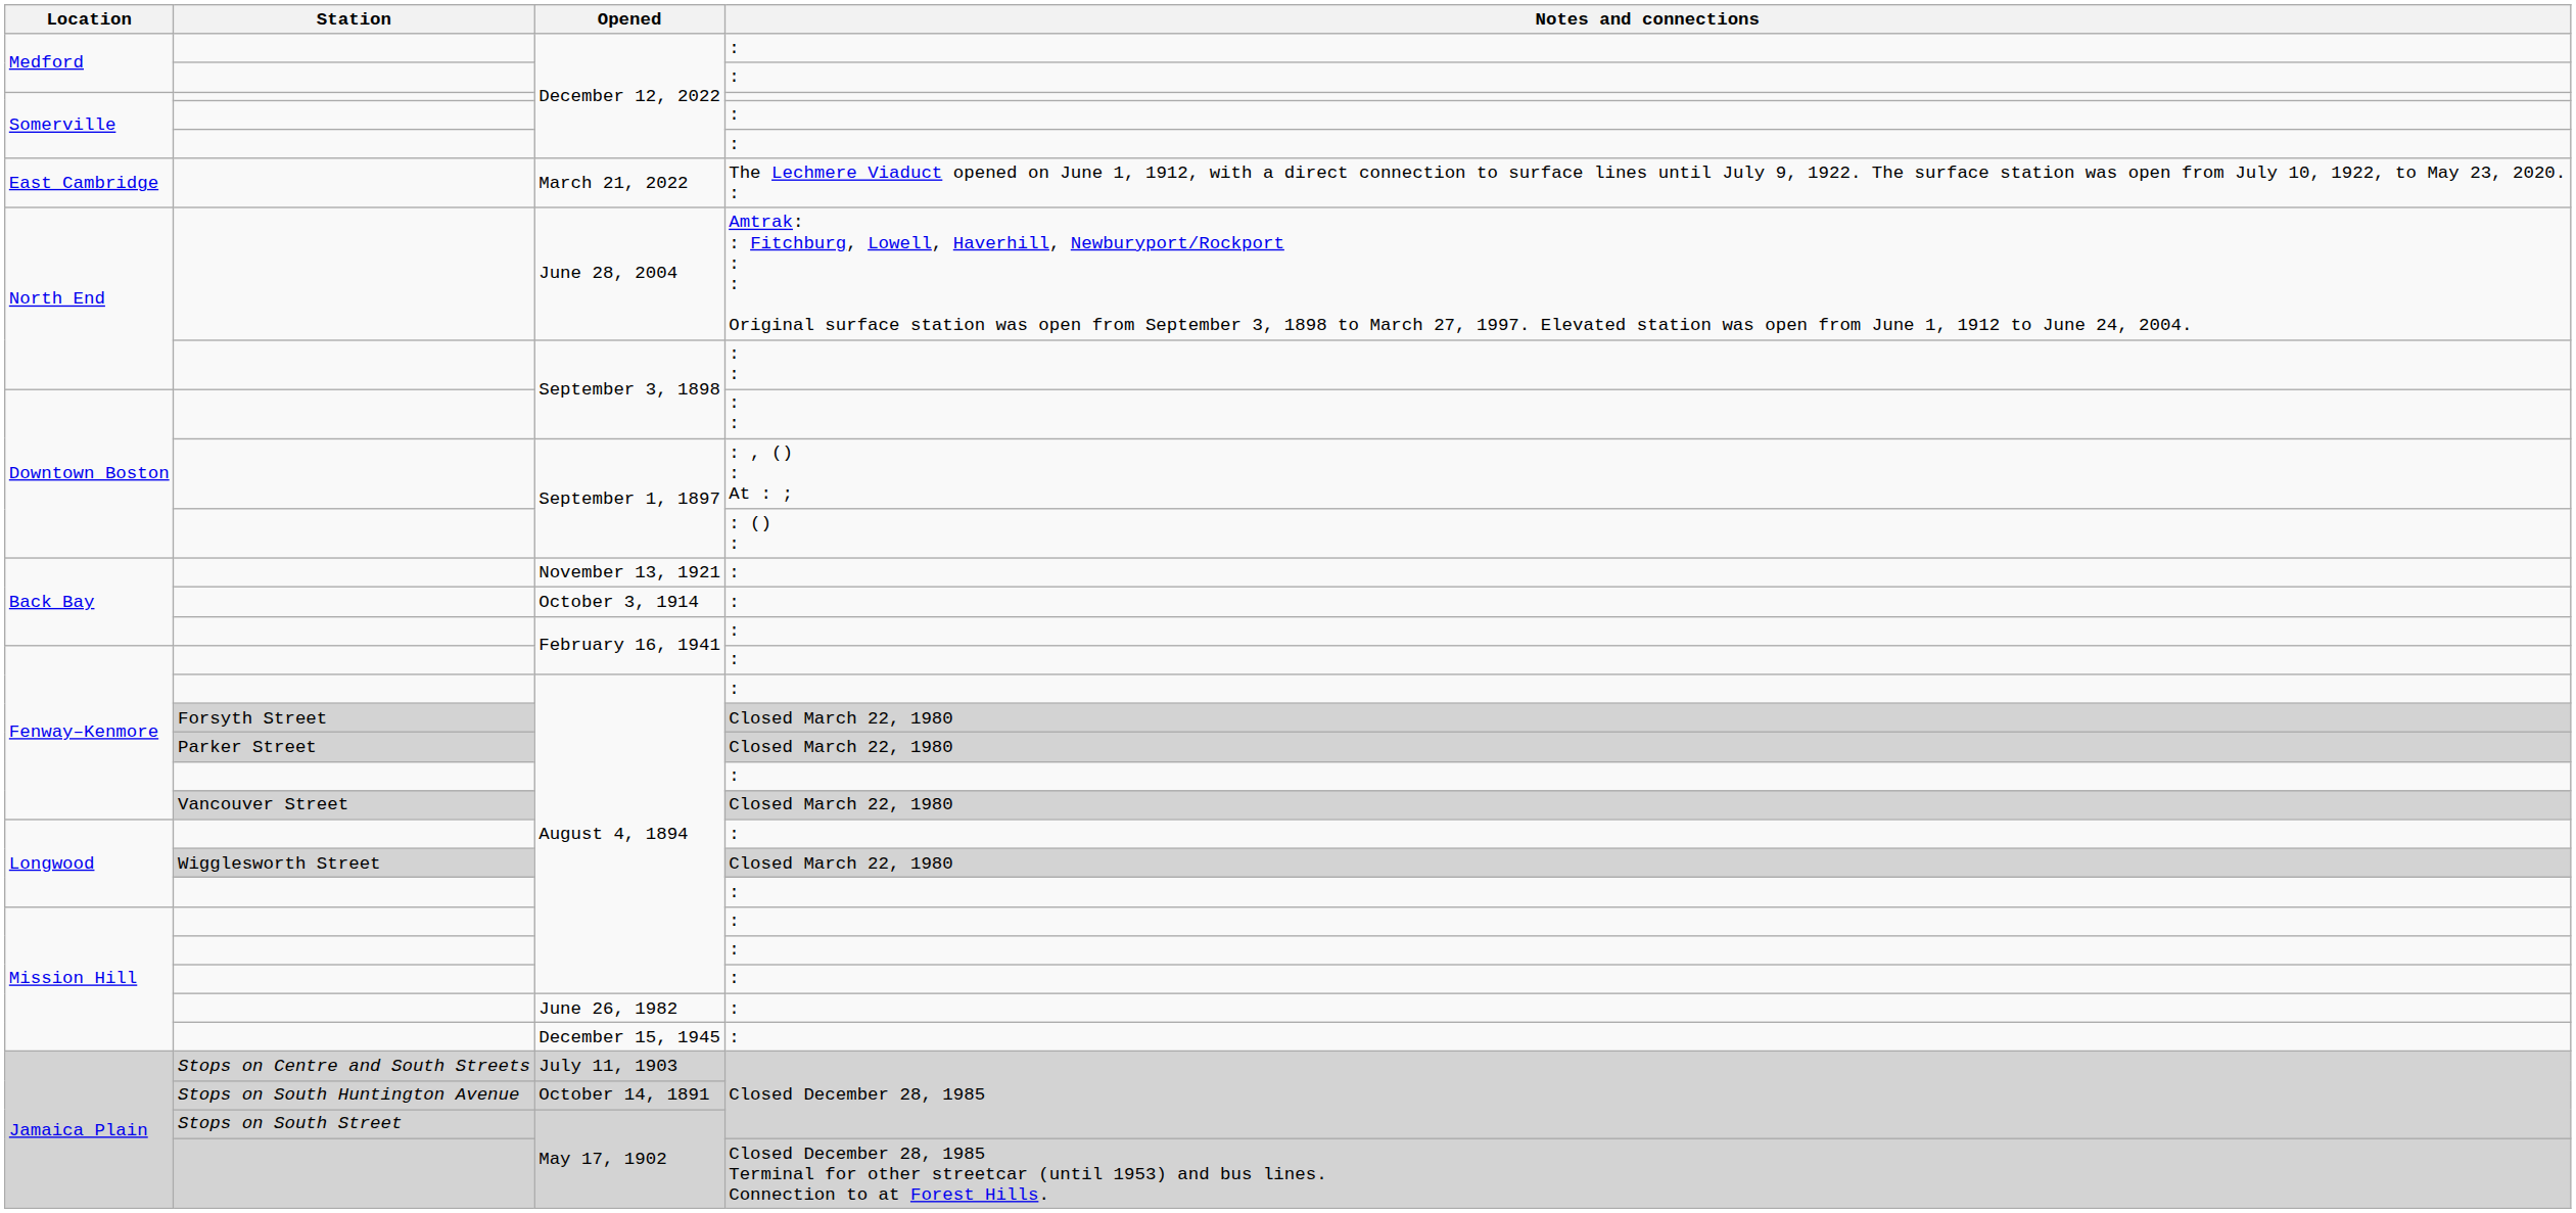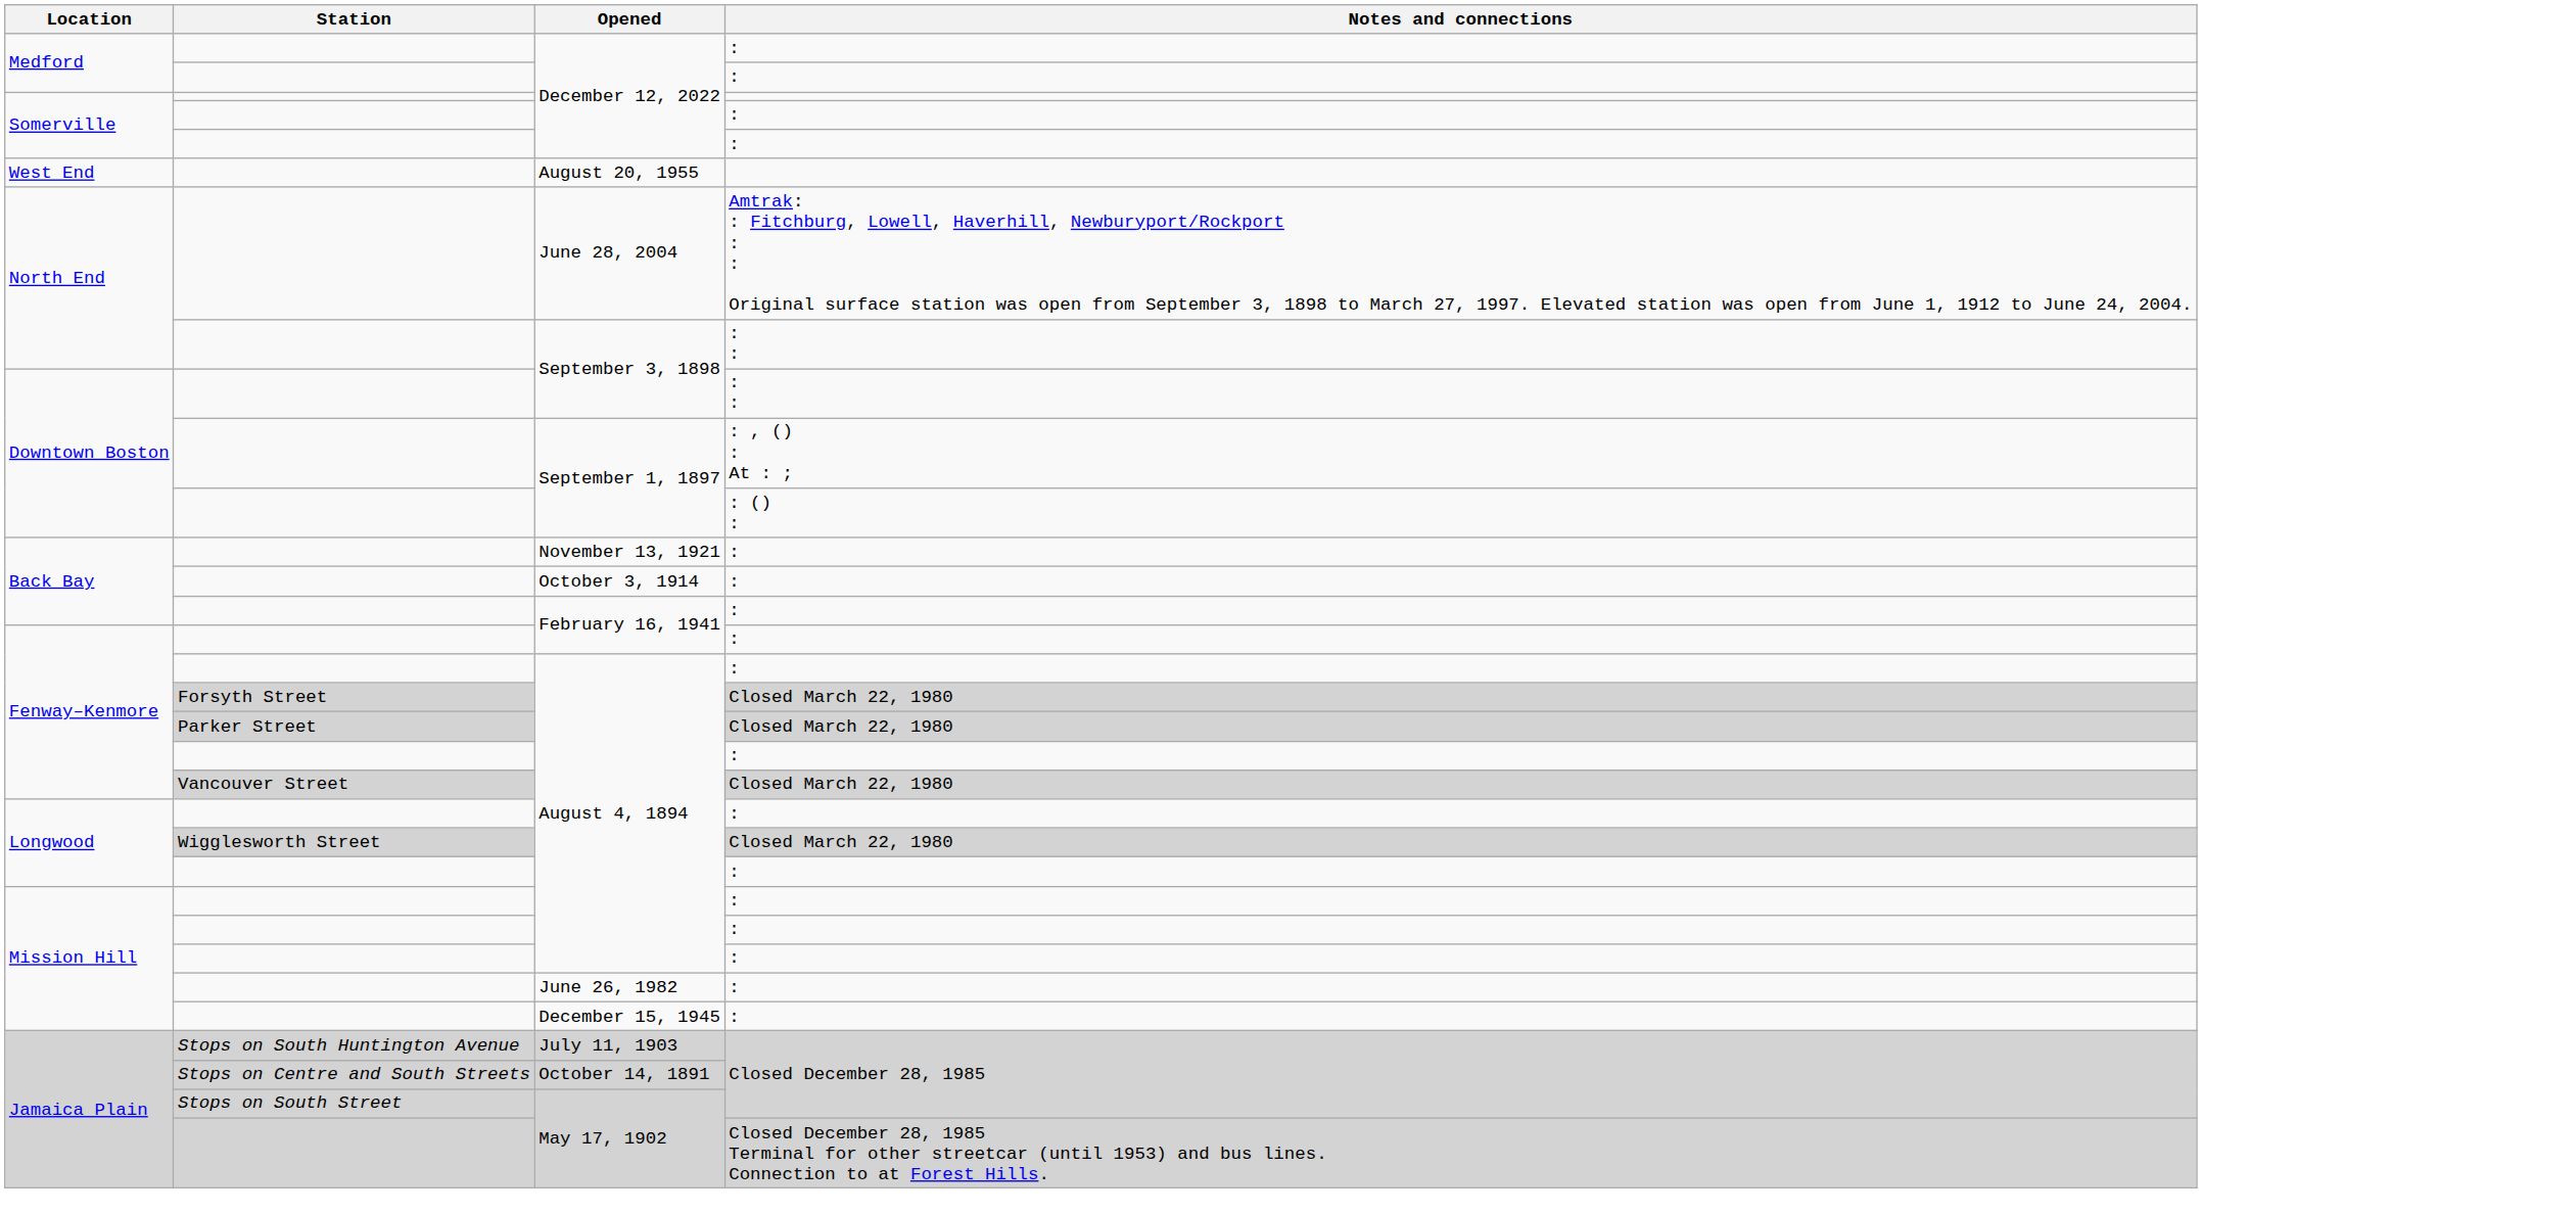 <table class="wikitable">
 <tr>
 <th>Location</th>
 <th>Station</th>
 <th>Opened</th>
 <th>Notes and connections</th>
 </tr>
 <tr>
 <td rowspan="2"><a href='#'>Medford</a></td>
 <td> </td>
 <td rowspan="5">December 12, 2022</td>
 <td>: </td>
 </tr>
 <tr>
 <td> </td>
 <td>: </td>
 </tr>
 <tr>
 <td rowspan="3"><a href='#'>Somerville</a></td>
 <td> </td>
 <td></td>
 </tr>
 <tr>
 <td> </td>
 <td>: </td>
 </tr>
 <tr>
 <td> </td>
 <td>: </td>
 </tr>
 <tr>
-<td><a href='#'>East Cambridge</a></td>
+<td><a href='#'>West End</a></td>
 <td> </td>
-<td>March 21, 2022</td>
-<td>The <a href='#'>Lechmere Viaduct</a> opened on June 1, 1912, with a direct connection to surface lines until July 9, 1922. The surface station was open from July 10, 1922, to May 23, 2020.<br>: <br> </td>
+<td>August 20, 1955</td>
+<td></td>
 </tr>
 <tr>
 <td rowspan=2><a href='#'>North End</a></td>
 <td> </td>
 <td>June 28, 2004</td>
 <td> <a href='#'>Amtrak</a>: <br>: <a href='#'>Fitchburg</a>, <a href='#'>Lowell</a>, <a href='#'>Haverhill</a>, <a href='#'>Newburyport/Rockport</a><br>: <br>: <br> <br>Original surface station was open from September 3, 1898 to March 27, 1997. Elevated station was open from June 1, 1912 to June 24, 2004.</td>
 </tr>
 <tr>
 <td> </td>
 <td rowspan=2>September 3, 1898</td>
 <td>: <br>: </td>
 </tr>
 <tr>
 <td rowspan=3><a href='#'>Downtown Boston</a></td>
 <td> </td>
 <td>: <br>: </td>
 </tr>
 <tr>
 <td> </td>
 <td rowspan=2>September 1, 1897</td>
 <td>: ,  ()<br>: <br>At :  ;  </td>
 </tr>
 <tr>
 <td></td>
 <td>:  ()<br>: </td>
 </tr>
 <tr>
 <td rowspan=3><a href='#'>Back Bay</a></td>
 <td> </td>
 <td>November 13, 1921</td>
 <td>: </td>
 </tr>
 <tr>
 <td> </td>
 <td>October 3, 1914</td>
 <td>: </td>
 </tr>
 <tr>
 <td> </td>
 <td rowspan=2>February 16, 1941</td>
 <td>: </td>
 </tr>
 <tr>
 <td rowspan=6><a href='#'>Fenway–Kenmore</a></td>
 <td></td>
 <td>: </td>
 </tr>
 <tr>
 <td> </td>
 <td rowspan=11>August 4, 1894</td>
 <td>: </td>
 </tr>
 <tr>
 <td bgcolor=lightgray>Forsyth Street</td>
 <td bgcolor=lightgray>Closed March 22, 1980</td>
 </tr>
 <tr>
 <td bgcolor=lightgray>Parker Street</td>
 <td bgcolor=lightgray>Closed March 22, 1980</td>
 </tr>
 <tr>
 <td> </td>
 <td>: </td>
 </tr>
 <tr>
 <td bgcolor=lightgray>Vancouver Street</td>
 <td bgcolor=lightgray>Closed March 22, 1980</td>
 </tr>
 <tr>
 <td rowspan=3><a href='#'>Longwood</a></td>
 <td> </td>
 <td>: </td>
 </tr>
 <tr>
 <td bgcolor=lightgray>Wigglesworth Street</td>
 <td bgcolor=lightgray>Closed March 22, 1980</td>
 </tr>
 <tr>
 <td> </td>
 <td>: </td>
 </tr>
 <tr>
 <td rowspan=5><a href='#'>Mission Hill</a></td>
 <td></td>
 <td>: </td>
 </tr>
 <tr>
 <td></td>
 <td>: </td>
 </tr>
 <tr>
 <td></td>
 <td>: </td>
 </tr>
 <tr>
 <td></td>
 <td>June 26, 1982</td>
 <td>: </td>
 </tr>
 <tr>
 <td> </td>
 <td>December 15, 1945</td>
 <td>: </td>
 </tr>
 <tr>
 <td bgcolor="lightgray"; rowspan="4"><a href='#'>Jamaica Plain</a></td>
-<td bgcolor=lightgray><em>Stops on Centre and South Streets</em></td>
+<td bgcolor=lightgray><em>Stops on South Huntington Avenue</em></td>
 <td bgcolor=lightgray>July 11, 1903</td>
 <td bgcolor="lightgray"; rowspan="3">Closed December 28, 1985</td>
 </tr>
 <tr>
-<td bgcolor=lightgray><em>Stops on South Huntington Avenue</em></td>
+<td bgcolor=lightgray><em>Stops on Centre and South Streets</em></td>
 <td bgcolor=lightgray>October 14, 1891</td>
 </tr>
 <tr>
 <td bgcolor=lightgray><em>Stops on South Street</em></td>
 <td bgcolor="lightgray"; rowspan="2">May 17, 1902</td>
 </tr>
 <tr>
 <td bgcolor=lightgray></td>
 <td bgcolor=lightgray>Closed December 28, 1985<br>Terminal for other streetcar (until 1953) and bus lines.<br>Connection to  at <a href='#'>Forest Hills</a>.</td>
 </tr>
 </table>
